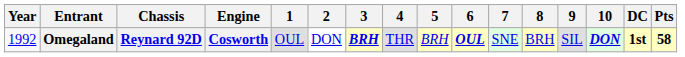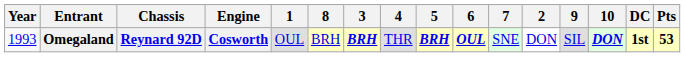 <table class="wikitable" style="text-align:center; font-size:85%">
 <tr>
 <th>Year</th>
 <th>Entrant</th>
 <th>Chassis</th>
 <th>Engine</th>
 <th>1</th>
-<th>2</th>
+<th>8</th>
 <th>3</th>
 <th>4</th>
 <th>5</th>
 <th>6</th>
 <th>7</th>
-<th>8</th>
+<th>2</th>
 <th>9</th>
 <th>10</th>
 <th>DC</th>
 <th>Pts</th>
 </tr>
 <tr>
-<td><a href='#'>1992</a></td>
+<td><a href='#'>1993</a></td>
 <th>Omegaland</th>
 <th nowrap><a href='#'>Reynard 92D</a></th>
 <th><a href='#'>Cosworth</a></th>
 <td style="background:#DFDFDF;"><a href='#'>OUL</a><br></td>
-<td style="background:#FFFFFF;"><a href='#'>DON</a><br></td>
+<td style="background:#FFFFBF;"><a href='#'>BRH</a><br></td>
 <td style="background:#FFFFBF;"><strong><em><a href='#'>BRH</a></em></strong><br></td>
 <td style="background:#DFDFDF;"><a href='#'>THR</a><br></td>
-<td style="background:#FFFFBF;"><em><a href='#'>BRH</a></em><br></td>
+<td style="background:#FFFFBF;"><strong><em><a href='#'>BRH</a></em><br></strong></td>
 <td style="background:#FFFFBF;"><strong><em><a href='#'>OUL</a></em></strong><br></td>
 <td style="background:#DFFFDF;"><a href='#'>SNE</a><br></td>
-<td style="background:#FFFFBF;"><a href='#'>BRH</a><br></td>
+<td style="background:#FFFFFF;"><a href='#'>DON</a><br></td>
 <td style="background:#DFDFDF;"><a href='#'>SIL</a><br></td>
 <td style="background:#DFFFDF;"><strong><em><a href='#'>DON</a></em><br></strong></td>
 <th style="background:#FFFFBF;">1st</th>
-<th style="background:#FFFFBF;">58</th>
+<th style="background:#FFFFBF;">53</th>
 </tr>
 </table>
